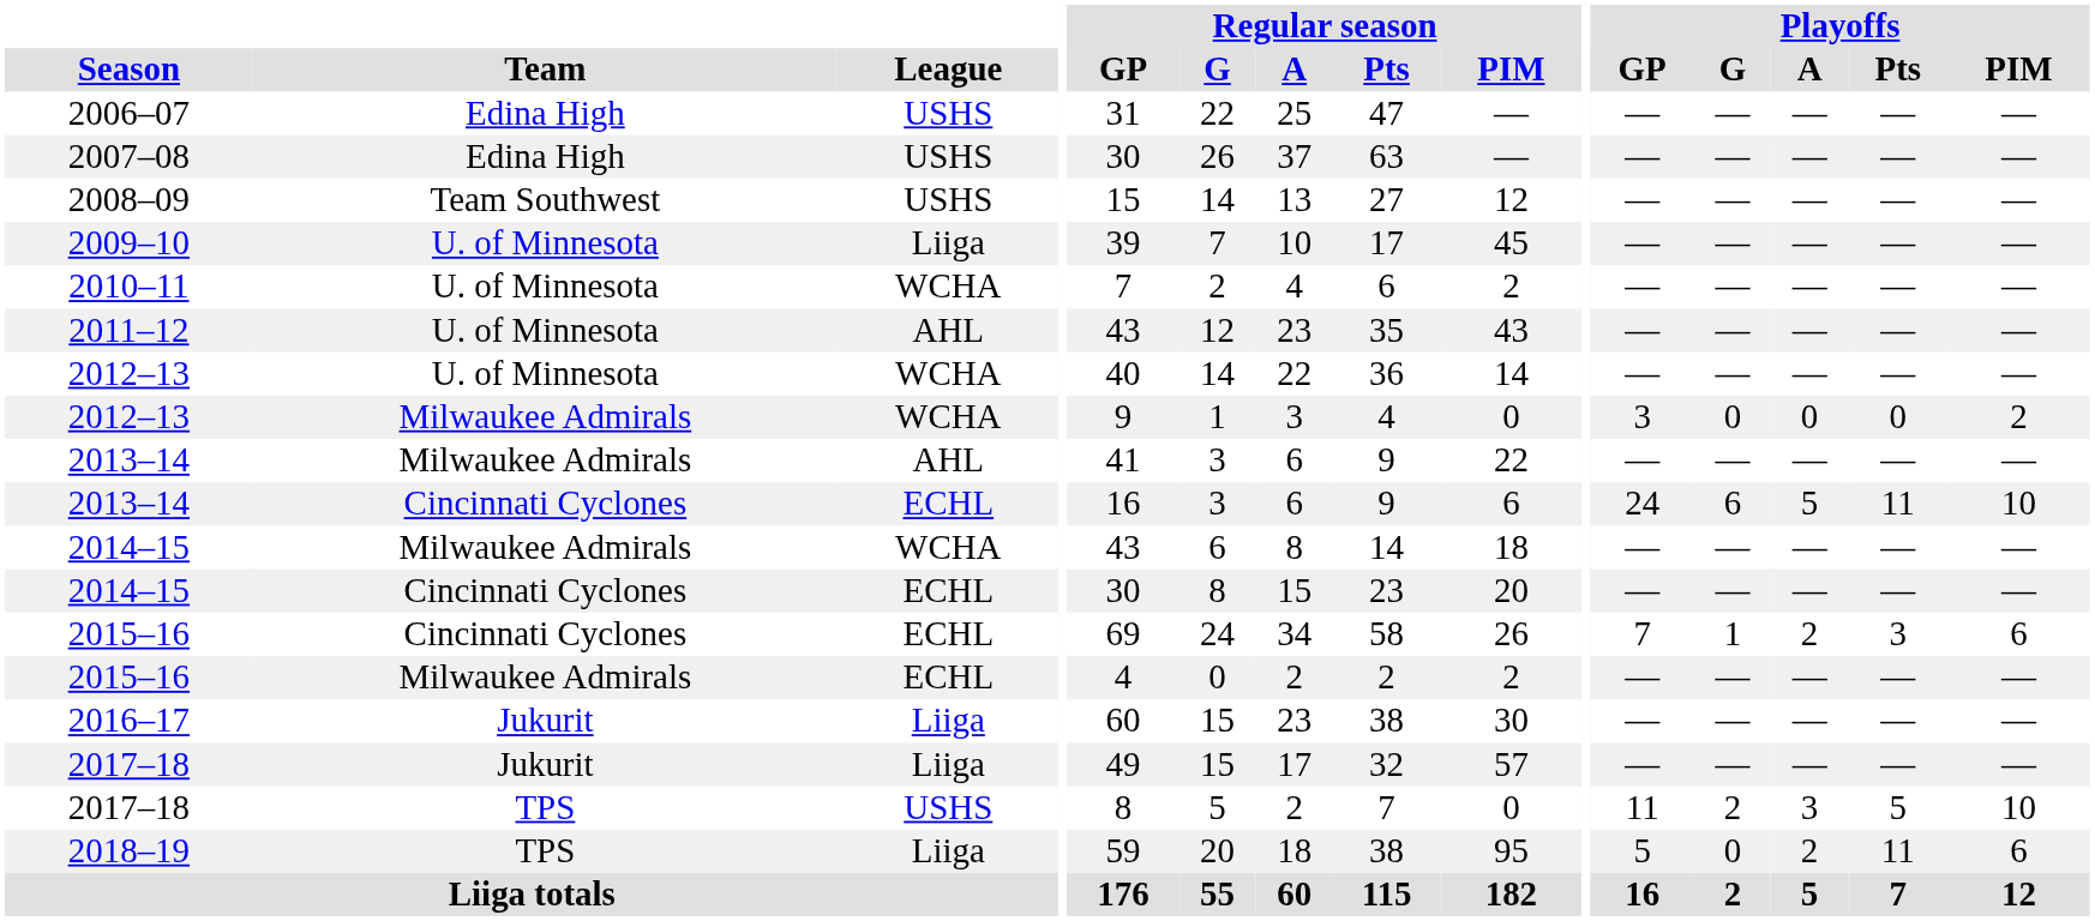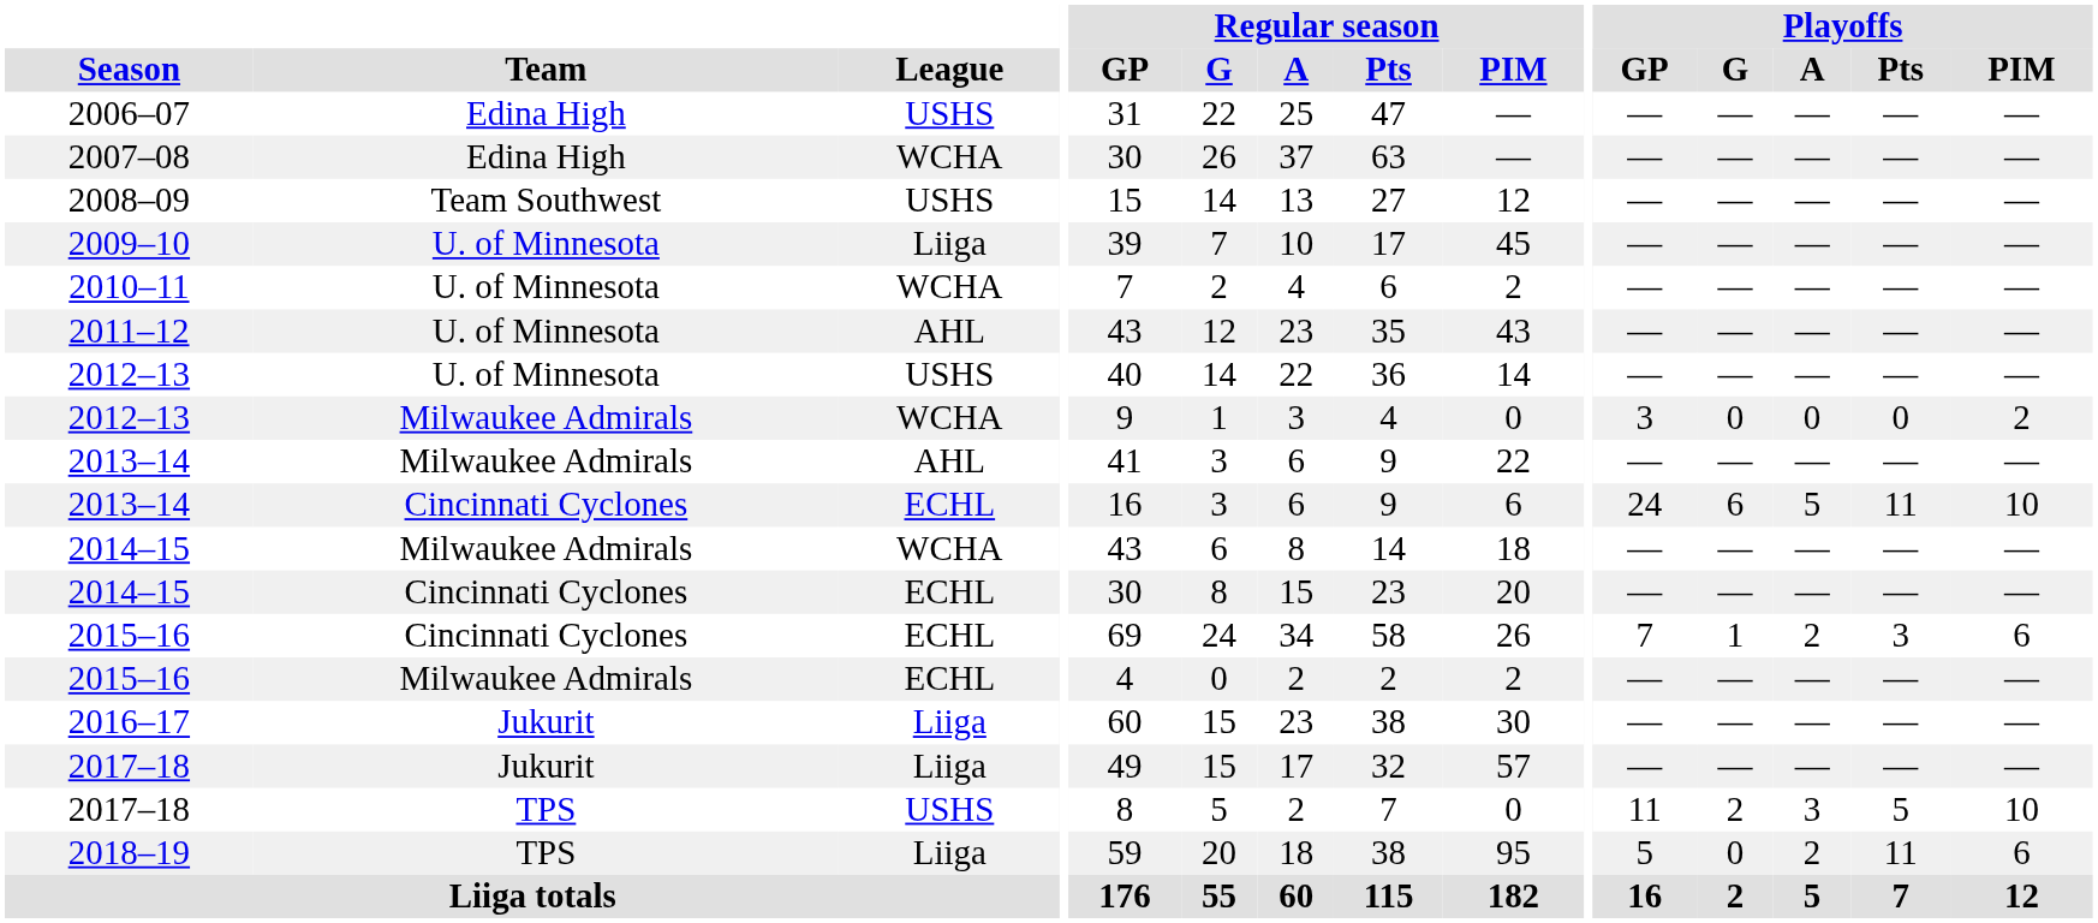 <table border="0" cellpadding="1" cellspacing="0" style="text-align:center; width:60em">
 <tr bgcolor="#e0e0e0">
 <th colspan="3" bgcolor="#ffffff"></th>
 <th rowspan="99" bgcolor="#ffffff"></th>
 <th colspan="5"><a href='#'>Regular season</a></th>
 <th rowspan="99" bgcolor="#ffffff"></th>
 <th colspan="5"><a href='#'>Playoffs</a></th>
 </tr>
 <tr bgcolor="#e0e0e0">
 <th><a href='#'>Season</a></th>
 <th>Team</th>
 <th>League</th>
 <th>GP</th>
 <th><a href='#'>G</a></th>
 <th><a href='#'>A</a></th>
 <th><a href='#'>Pts</a></th>
 <th><a href='#'>PIM</a></th>
 <th>GP</th>
 <th>G</th>
 <th>A</th>
 <th>Pts</th>
 <th>PIM</th>
 </tr>
 <tr ALIGN="center">
 <td>2006–07</td>
 <td><a href='#'>Edina High</a></td>
 <td><a href='#'>USHS</a></td>
 <td>31</td>
 <td>22</td>
 <td>25</td>
 <td>47</td>
 <td>—</td>
 <td>—</td>
 <td>—</td>
 <td>—</td>
 <td>—</td>
 <td>—</td>
 </tr>
 <tr ALIGN="center" bgcolor="#f0f0f0">
 <td>2007–08</td>
 <td>Edina High</td>
-<td>USHS</td>
+<td>WCHA</td>
 <td>30</td>
 <td>26</td>
 <td>37</td>
 <td>63</td>
 <td>—</td>
 <td>—</td>
 <td>—</td>
 <td>—</td>
 <td>—</td>
 <td>—</td>
 </tr>
 <tr ALIGN="center">
 <td>2008–09</td>
 <td>Team Southwest</td>
 <td>USHS</td>
 <td>15</td>
 <td>14</td>
 <td>13</td>
 <td>27</td>
 <td>12</td>
 <td>—</td>
 <td>—</td>
 <td>—</td>
 <td>—</td>
 <td>—</td>
 </tr>
 <tr ALIGN="center" bgcolor="#f0f0f0">
 <td><a href='#'>2009–10</a></td>
 <td><a href='#'>U. of Minnesota</a></td>
 <td>Liiga</td>
 <td>39</td>
 <td>7</td>
 <td>10</td>
 <td>17</td>
 <td>45</td>
 <td>—</td>
 <td>—</td>
 <td>—</td>
 <td>—</td>
 <td>—</td>
 </tr>
 <tr ALIGN="center">
 <td><a href='#'>2010–11</a></td>
 <td>U. of Minnesota</td>
 <td>WCHA</td>
 <td>7</td>
 <td>2</td>
 <td>4</td>
 <td>6</td>
 <td>2</td>
 <td>—</td>
 <td>—</td>
 <td>—</td>
 <td>—</td>
 <td>—</td>
 </tr>
 <tr ALIGN="center" bgcolor="#f0f0f0">
 <td><a href='#'>2011–12</a></td>
 <td>U. of Minnesota</td>
 <td>AHL</td>
 <td>43</td>
 <td>12</td>
 <td>23</td>
 <td>35</td>
 <td>43</td>
 <td>—</td>
 <td>—</td>
 <td>—</td>
 <td>—</td>
 <td>—</td>
 </tr>
 <tr ALIGN="center">
 <td><a href='#'>2012–13</a></td>
 <td>U. of Minnesota</td>
-<td>WCHA</td>
+<td>USHS</td>
 <td>40</td>
 <td>14</td>
 <td>22</td>
 <td>36</td>
 <td>14</td>
 <td>—</td>
 <td>—</td>
 <td>—</td>
 <td>—</td>
 <td>—</td>
 </tr>
 <tr ALIGN="center" bgcolor="#f0f0f0">
 <td><a href='#'>2012–13</a></td>
 <td><a href='#'>Milwaukee Admirals</a></td>
 <td>WCHA</td>
 <td>9</td>
 <td>1</td>
 <td>3</td>
 <td>4</td>
 <td>0</td>
 <td>3</td>
 <td>0</td>
 <td>0</td>
 <td>0</td>
 <td>2</td>
 </tr>
 <tr ALIGN="center">
 <td><a href='#'>2013–14</a></td>
 <td>Milwaukee Admirals</td>
 <td>AHL</td>
 <td>41</td>
 <td>3</td>
 <td>6</td>
 <td>9</td>
 <td>22</td>
 <td>—</td>
 <td>—</td>
 <td>—</td>
 <td>—</td>
 <td>—</td>
 </tr>
 <tr ALIGN="center" bgcolor="#f0f0f0">
 <td><a href='#'>2013–14</a></td>
 <td><a href='#'>Cincinnati Cyclones</a></td>
 <td><a href='#'>ECHL</a></td>
 <td>16</td>
 <td>3</td>
 <td>6</td>
 <td>9</td>
 <td>6</td>
 <td>24</td>
 <td>6</td>
 <td>5</td>
 <td>11</td>
 <td>10</td>
 </tr>
 <tr ALIGN="center">
 <td><a href='#'>2014–15</a></td>
 <td>Milwaukee Admirals</td>
 <td>WCHA</td>
 <td>43</td>
 <td>6</td>
 <td>8</td>
 <td>14</td>
 <td>18</td>
 <td>—</td>
 <td>—</td>
 <td>—</td>
 <td>—</td>
 <td>—</td>
 </tr>
 <tr ALIGN="center" bgcolor="#f0f0f0">
 <td><a href='#'>2014–15</a></td>
 <td>Cincinnati Cyclones</td>
 <td>ECHL</td>
 <td>30</td>
 <td>8</td>
 <td>15</td>
 <td>23</td>
 <td>20</td>
 <td>—</td>
 <td>—</td>
 <td>—</td>
 <td>—</td>
 <td>—</td>
 </tr>
 <tr ALIGN="center">
 <td><a href='#'>2015–16</a></td>
 <td>Cincinnati Cyclones</td>
 <td>ECHL</td>
 <td>69</td>
 <td>24</td>
 <td>34</td>
 <td>58</td>
 <td>26</td>
 <td>7</td>
 <td>1</td>
 <td>2</td>
 <td>3</td>
 <td>6</td>
 </tr>
 <tr ALIGN="center" bgcolor="#f0f0f0">
 <td><a href='#'>2015–16</a></td>
 <td>Milwaukee Admirals</td>
 <td>ECHL</td>
 <td>4</td>
 <td>0</td>
 <td>2</td>
 <td>2</td>
 <td>2</td>
 <td>—</td>
 <td>—</td>
 <td>—</td>
 <td>—</td>
 <td>—</td>
 </tr>
 <tr ALIGN="center">
 <td><a href='#'>2016–17</a></td>
 <td><a href='#'>Jukurit</a></td>
 <td><a href='#'>Liiga</a></td>
 <td>60</td>
 <td>15</td>
 <td>23</td>
 <td>38</td>
 <td>30</td>
 <td>—</td>
 <td>—</td>
 <td>—</td>
 <td>—</td>
 <td>—</td>
 </tr>
 <tr ALIGN="center" bgcolor="#f0f0f0">
 <td><a href='#'>2017–18</a></td>
 <td>Jukurit</td>
 <td>Liiga</td>
 <td>49</td>
 <td>15</td>
 <td>17</td>
 <td>32</td>
 <td>57</td>
 <td>—</td>
 <td>—</td>
 <td>—</td>
 <td>—</td>
 <td>—</td>
 </tr>
 <tr ALIGN="center">
 <td>2017–18</td>
 <td><a href='#'>TPS</a></td>
 <td><a href='#'>USHS</a></td>
 <td>8</td>
 <td>5</td>
 <td>2</td>
 <td>7</td>
 <td>0</td>
 <td>11</td>
 <td>2</td>
 <td>3</td>
 <td>5</td>
 <td>10</td>
 </tr>
 <tr ALIGN="center" bgcolor="#f0f0f0">
 <td><a href='#'>2018–19</a></td>
 <td>TPS</td>
 <td>Liiga</td>
 <td>59</td>
 <td>20</td>
 <td>18</td>
 <td>38</td>
 <td>95</td>
 <td>5</td>
 <td>0</td>
 <td>2</td>
 <td>11</td>
 <td>6</td>
 </tr>
 <tr bgcolor="#e0e0e0">
 <th colspan="3">Liiga totals</th>
 <th>176</th>
 <th>55</th>
 <th>60</th>
 <th>115</th>
 <th>182</th>
 <th>16</th>
 <th>2</th>
 <th>5</th>
 <th>7</th>
 <th>12</th>
 </tr>
 </table>
